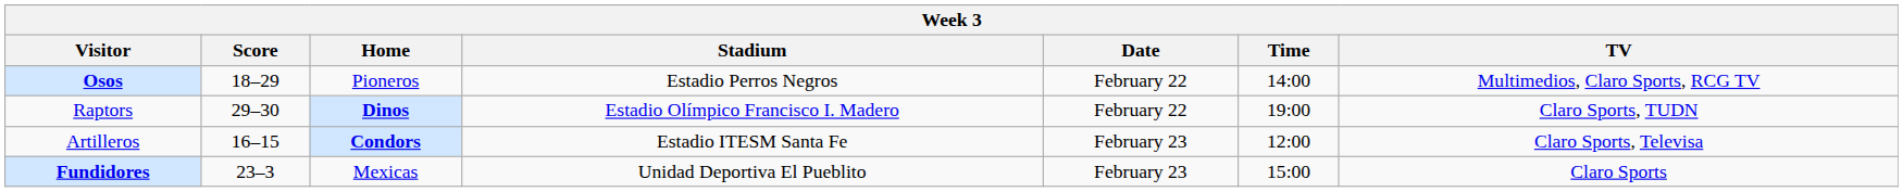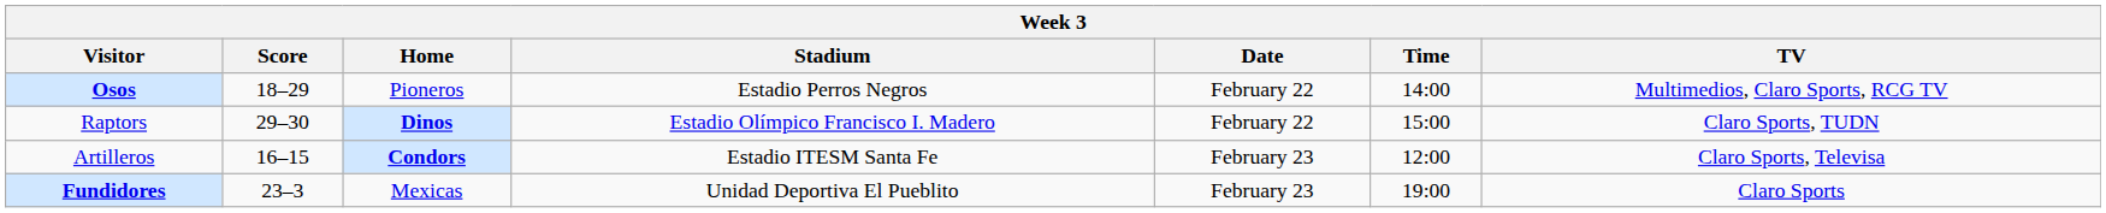 <table class="wikitable mw-collapsible mw-collapsed" style="width:100%;">
 <tr>
 <th colspan="8">Week 3</th>
 </tr>
 <tr>
 <th>Visitor</th>
 <th>Score</th>
 <th>Home</th>
 <th>Stadium</th>
 <th>Date</th>
 <th>Time</th>
 <th>TV</th>
 </tr>
 <tr align="center">
 <td bgcolor="#D0E7FF"><strong><a href='#'>Osos</a></strong></td>
 <td>18–29</td>
 <td><a href='#'>Pioneros</a></td>
 <td>Estadio Perros Negros</td>
 <td>February 22</td>
 <td>14:00</td>
 <td><a href='#'>Multimedios</a>, <a href='#'>Claro Sports</a>, <a href='#'>RCG TV</a></td>
 </tr>
 <tr align="center">
 <td><a href='#'>Raptors</a></td>
 <td>29–30</td>
 <td bgcolor="#D0E7FF"><strong><a href='#'>Dinos</a></strong></td>
 <td><a href='#'>Estadio Olímpico Francisco I. Madero</a></td>
 <td>February 22</td>
-<td>19:00</td>
+<td>15:00</td>
 <td><a href='#'>Claro Sports</a>, <a href='#'>TUDN</a></td>
 </tr>
 <tr align="center">
 <td><a href='#'>Artilleros</a></td>
 <td>16–15</td>
 <td bgcolor="#D0E7FF"><strong><a href='#'>Condors</a></strong></td>
 <td>Estadio ITESM Santa Fe</td>
 <td>February 23</td>
 <td>12:00</td>
 <td><a href='#'>Claro Sports</a>, <a href='#'>Televisa</a></td>
 </tr>
 <tr align="center">
 <td bgcolor="#D0E7FF"><strong><a href='#'>Fundidores</a></strong></td>
 <td>23–3</td>
 <td><a href='#'>Mexicas</a></td>
 <td>Unidad Deportiva El Pueblito</td>
 <td>February 23</td>
-<td>15:00</td>
+<td>19:00</td>
 <td><a href='#'>Claro Sports</a></td>
 </tr>
 </table>
